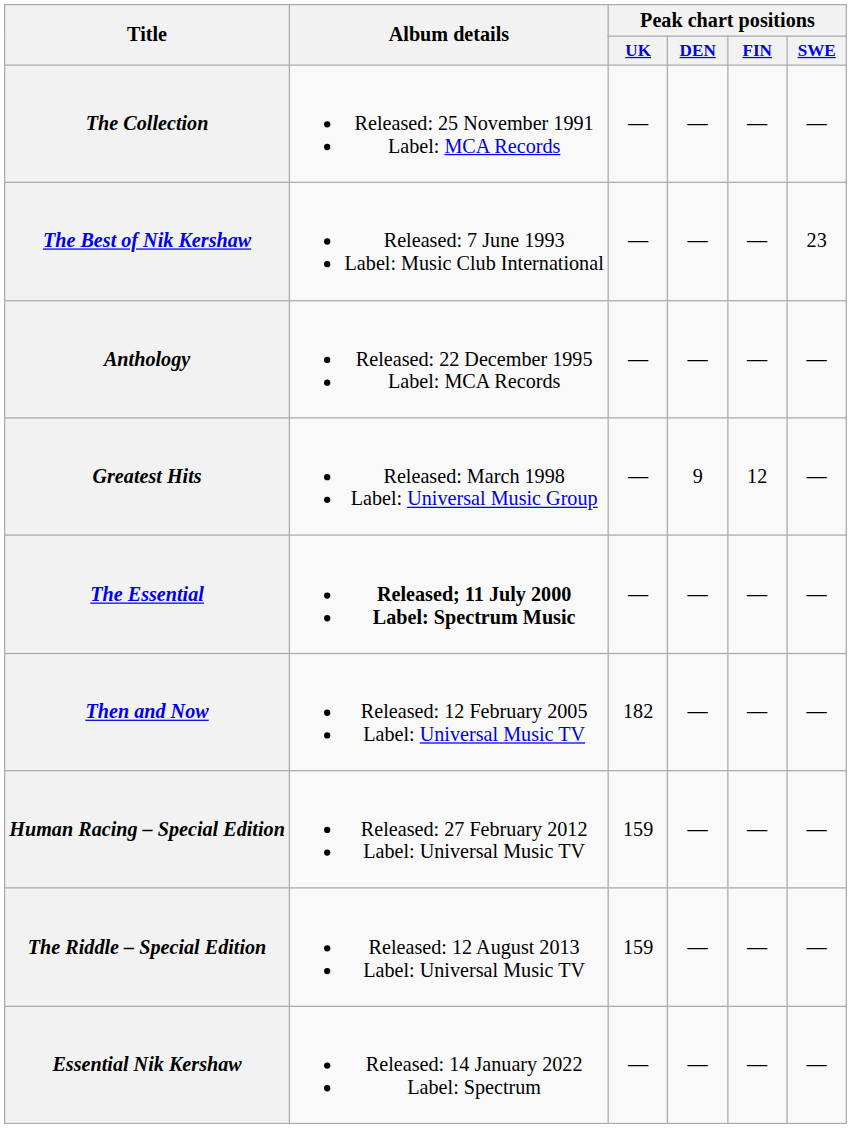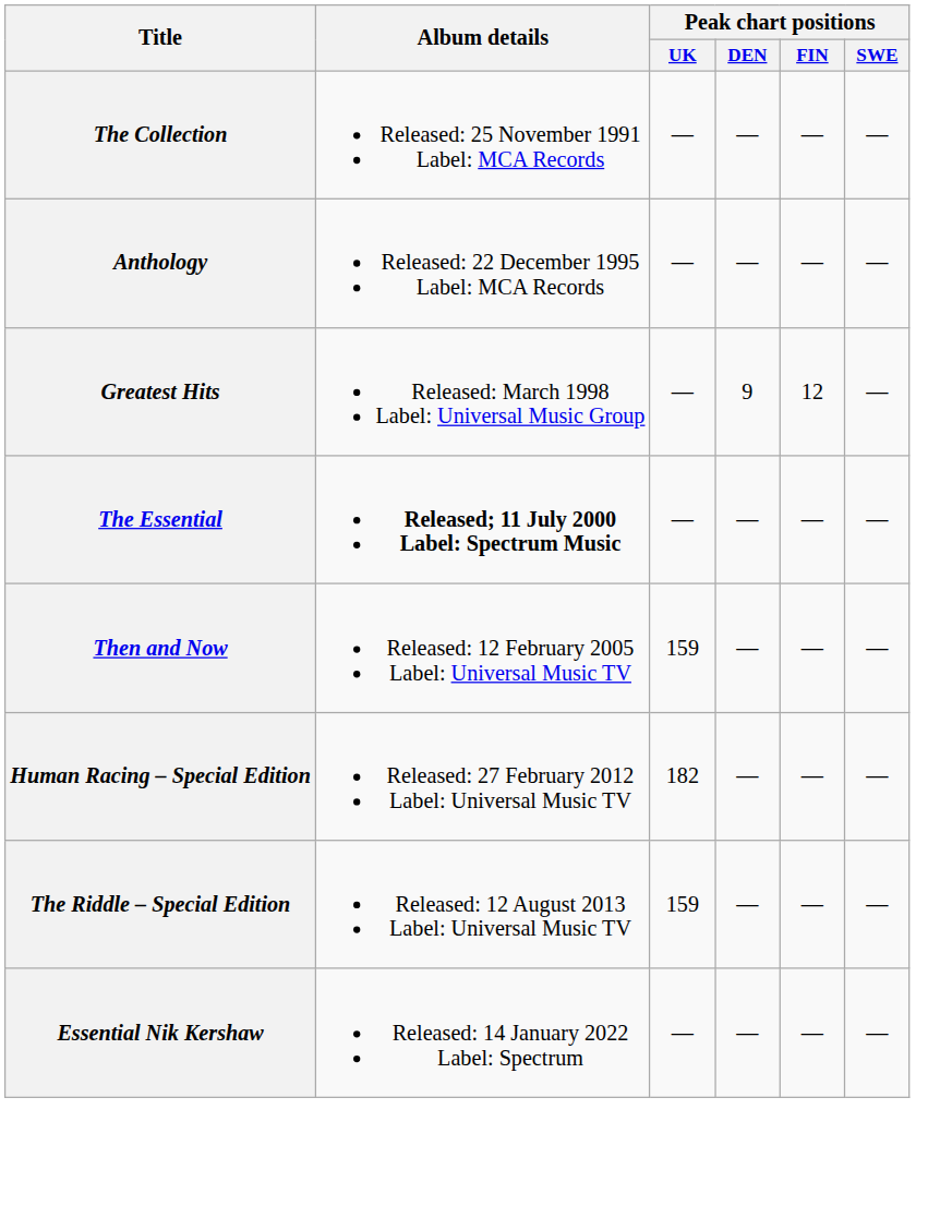 <table class="wikitable plainrowheaders" style=text-align:center;>
 <tr>
 <th scope="col" rowspan="2">Title</th>
 <th scope="col" rowspan="2">Album details</th>
 <th colspan="4">Peak chart positions</th>
 </tr>
 <tr>
 <th style="width:3em;font-size:85%"><a href='#'>UK</a><br></th>
 <th style="width:3em;font-size:85%"><a href='#'>DEN</a></th>
 <th style="width:3em;font-size:85%"><a href='#'>FIN</a><br></th>
 <th style="width:3em;font-size:85%"><a href='#'>SWE</a><br></th>
 </tr>
 <tr>
 <th scope="row"><em>The Collection</em></th>
 <td><br><ul><li>Released: 25 November 1991</li><li>Label: <a href='#'>MCA Records</a></li></ul></td>
 <td>—</td>
 <td>—</td>
 <td>—</td>
 <td>—</td>
-</tr>
-<tr>
-<th scope="row"><em><a href='#'>The Best of Nik Kershaw</a></em></th>
-<td><br><ul><li>Released: 7 June 1993</li><li>Label: Music Club International</li></ul></td>
-<td>—</td>
-<td>—</td>
-<td>—</td>
-<td>23</td>
 </tr>
 <tr>
 <th scope="row"><em>Anthology</em></th>
 <td><br><ul><li>Released: 22 December 1995</li><li>Label: MCA Records</li></ul></td>
 <td>—</td>
 <td>—</td>
 <td>—</td>
 <td>—</td>
 </tr>
 <tr>
 <th scope="row"><em>Greatest Hits</em></th>
 <td><br><ul><li>Released: March 1998</li><li>Label: <a href='#'>Universal Music Group</a></li></ul></td>
 <td>—</td>
 <td>9</td>
 <td>12</td>
 <td>—</td>
 </tr>
 <tr>
 <th scope="row"><em><a href='#'>The Essential</a></em></th>
 <td><strong><br><ul><li>Released; 11 July 2000</li><li>Label: Spectrum Music</li></ul></strong></td>
 <td>—</td>
 <td>—</td>
 <td>—</td>
 <td>—</td>
 </tr>
 <tr>
 <th scope="row"><em><a href='#'>Then and Now</a></em></th>
 <td><br><ul><li>Released: 12 February 2005</li><li>Label: <a href='#'>Universal Music TV</a></li></ul></td>
-<td>182</td>
+<td>159</td>
 <td>—</td>
 <td>—</td>
 <td>—</td>
 </tr>
 <tr>
 <th scope="row"><em>Human Racing – Special Edition</em></th>
 <td><br><ul><li>Released: 27 February 2012</li><li>Label: Universal Music TV</li></ul></td>
-<td>159</td>
+<td>182</td>
 <td>—</td>
 <td>—</td>
 <td>—</td>
 </tr>
 <tr>
 <th scope="row"><em>The Riddle – Special Edition</em></th>
 <td><br><ul><li>Released: 12 August 2013</li><li>Label: Universal Music TV</li></ul></td>
 <td>159</td>
 <td>—</td>
 <td>—</td>
 <td>—</td>
 </tr>
 <tr>
 <th scope="row"><em>Essential Nik Kershaw</em></th>
 <td><br><ul><li>Released: 14 January 2022</li><li>Label: Spectrum</li></ul></td>
 <td>—</td>
 <td>—</td>
 <td>—</td>
 <td>—</td>
 </tr>
 </table>
